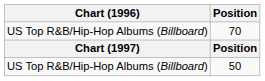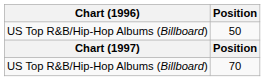 <table class="wikitable plainrowheaders">
 <tr>
 <th>Chart (1996)</th>
 <th>Position</th>
 </tr>
 <tr>
 <td>US Top R&B/Hip-Hop Albums (<em>Billboard</em>)</td>
-<td style="text-align:center">70</td>
+<td style="text-align:center">50</td>
 </tr>
 <tr>
 <th>Chart (1997)</th>
 <th>Position</th>
 </tr>
 <tr>
 <td>US Top R&B/Hip-Hop Albums (<em>Billboard</em>)</td>
-<td style="text-align:center">50</td>
+<td style="text-align:center">70</td>
 </tr>
 </table>
